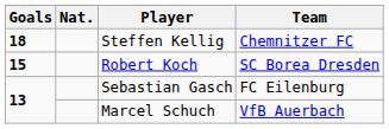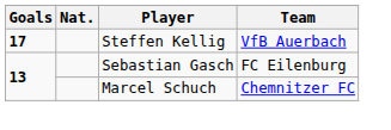 <table class="wikitable">
 <tr align="center" bgcolor="#dfdfdf">
 </tr>
 <tr>
 <th>Goals</th>
 <th>Nat.</th>
 <th>Player</th>
 <th>Team</th>
 </tr>
 <tr>
-<td><strong>18</strong></td>
+<td><strong>17</strong></td>
 <td></td>
 <td>Steffen Kellig</td>
-<td><a href='#'>Chemnitzer FC</a></td>
-</tr>
-<tr>
-<td><strong>15</strong></td>
-<td></td>
-<td><a href='#'>Robert Koch</a></td>
-<td><a href='#'>SC Borea Dresden</a></td>
+<td><a href='#'>VfB Auerbach</a></td>
 </tr>
 <tr>
 <td rowspan="2"><strong>13</strong></td>
 <td></td>
 <td>Sebastian Gasch</td>
 <td>FC Eilenburg</td>
 </tr>
 <tr>
 <td></td>
 <td>Marcel Schuch</td>
-<td><a href='#'>VfB Auerbach</a></td>
+<td><a href='#'>Chemnitzer FC</a></td>
 </tr>
 </table>
